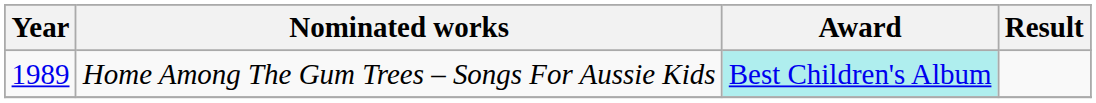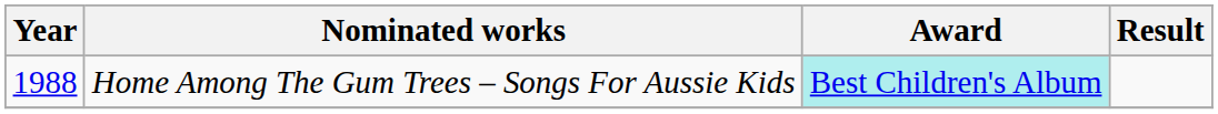 <table class="wikitable">
 <tr>
 <th>Year</th>
 <th>Nominated works</th>
 <th>Award</th>
 <th>Result</th>
 </tr>
 <tr>
-<td><a href='#'>1989</a></td>
+<td><a href='#'>1988</a></td>
 <td><em>Home Among The Gum Trees – Songs For Aussie Kids</em></td>
 <td style="background: paleturquoise;"><a href='#'>Best Children's Album</a></td>
 <td></td>
 </tr>
 <tr>
 </tr>
 </table>
